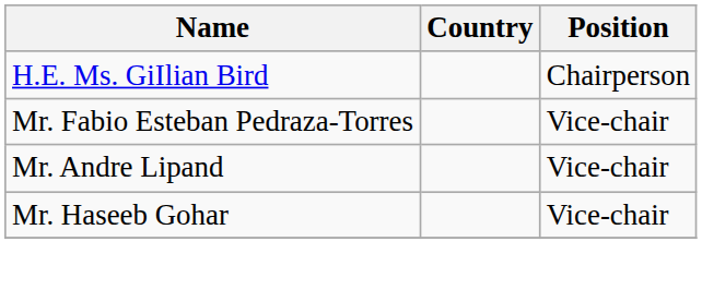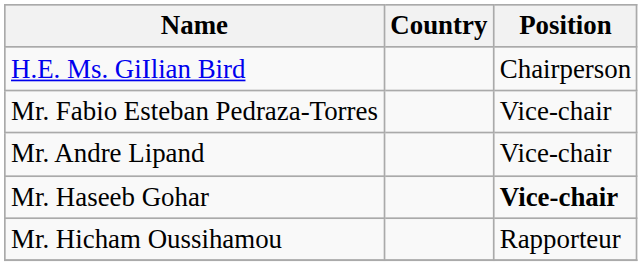 <table class="wikitable">
 <tr>
 <th>Name</th>
 <th>Country</th>
 <th>Position</th>
 </tr>
 <tr>
 <td><a href='#'>H.E. Ms. GiIlian Bird</a></td>
 <td></td>
 <td>Chairperson</td>
 </tr>
 <tr>
 <td>Mr. Fabio Esteban Pedraza-Torres</td>
 <td></td>
 <td>Vice-chair</td>
 </tr>
 <tr>
 <td>Mr. Andre Lipand</td>
 <td></td>
 <td>Vice-chair</td>
 </tr>
 <tr>
 <td>Mr. Haseeb Gohar</td>
 <td></td>
-<td>Vice-chair</td>
+<td><strong>Vice-chair</strong></td>
+</tr>
+<tr>
+<td>Mr. Hicham Oussihamou</td>
+<td></td>
+<td>Rapporteur</td>
 </tr>
 <tr>
 </tr>
 </table>
